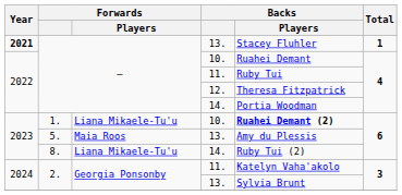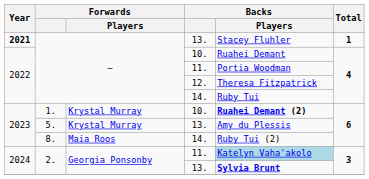 <table class="wikitable">
 <tr>
 <th width=40 rowspan=2>Year</th>
 <th colspan=2>Forwards</th>
 <th colspan=2>Backs</th>
 <th width=40 rowspan=2>Total</th>
 </tr>
 <tr>
 <th width=40></th>
 <th width=170>Players</th>
 <th width=40></th>
 <th width=170>Players</th>
 </tr>
 <tr>
 <td align=center><strong>2021</strong></td>
 <td align=center rowspan=5 colspan=2>—</td>
 <td align=center>13.</td>
 <td><a href='#'>Stacey Fluhler</a></td>
 <td align=center><strong>1</strong></td>
 </tr>
 <tr>
 <td align=center rowspan=4>2022</td>
 <td align=center>10.</td>
 <td><a href='#'>Ruahei Demant</a></td>
 <td align=center rowspan=4><strong>4</strong></td>
 </tr>
 <tr>
 <td align=center>11.</td>
-<td><a href='#'>Ruby Tui</a></td>
+<td><a href='#'>Portia Woodman</a></td>
 </tr>
 <tr>
 <td align=center>12.</td>
 <td><a href='#'>Theresa Fitzpatrick</a></td>
 </tr>
 <tr>
 <td align=center>14.</td>
-<td><a href='#'>Portia Woodman</a></td>
+<td><a href='#'>Ruby Tui</a></td>
 </tr>
 <tr>
 <td align=center rowspan=3>2023</td>
 <td align=center>1.</td>
-<td><a href='#'>Liana Mikaele-Tu'u</a></td>
+<td><a href='#'>Krystal Murray</a></td>
 <td align=center>10.</td>
 <td><strong><a href='#'>Ruahei Demant</a> (2)</strong></td>
 <td align=center rowspan=3><strong>6</strong></td>
 </tr>
 <tr>
 <td align=center>5.</td>
-<td><a href='#'>Maia Roos</a></td>
+<td><a href='#'>Krystal Murray</a></td>
 <td align=center>13.</td>
 <td><a href='#'>Amy du Plessis</a></td>
 </tr>
 <tr>
 <td align=center>8.</td>
-<td><a href='#'>Liana Mikaele-Tu'u</a></td>
+<td><a href='#'>Maia Roos</a></td>
 <td align=center>14.</td>
 <td><a href='#'>Ruby Tui</a> (2)</td>
 </tr>
 <tr>
 <td align=center rowspan=2>2024</td>
 <td align=center rowspan=2>2.</td>
 <td rowspan=2><a href='#'>Georgia Ponsonby</a></td>
 <td align=center>11.</td>
-<td><a href='#'>Katelyn Vaha'akolo</a></td>
+<td style="background: lightblue;"><a href='#'>Katelyn Vaha'akolo</a></td>
 <td align=center rowspan=2><strong>3</strong></td>
 </tr>
 <tr>
 <td align=center>13.</td>
-<td><a href='#'>Sylvia Brunt</a></td>
+<td><strong><a href='#'>Sylvia Brunt</a></strong></td>
 </tr>
 <tr>
 </tr>
 </table>
